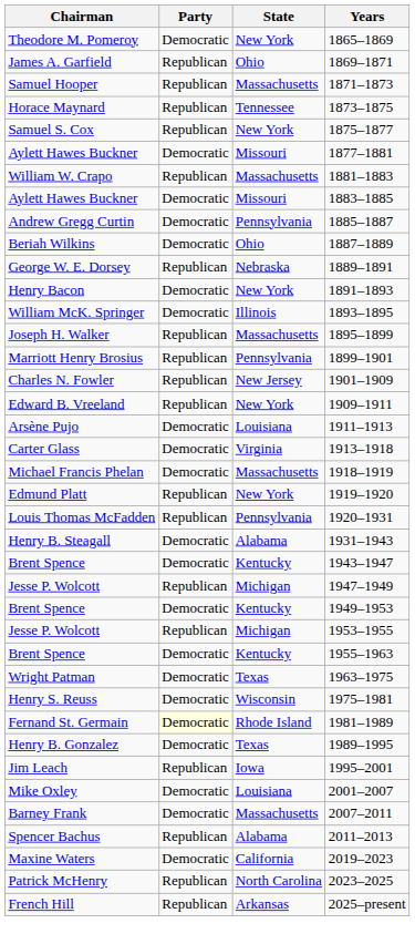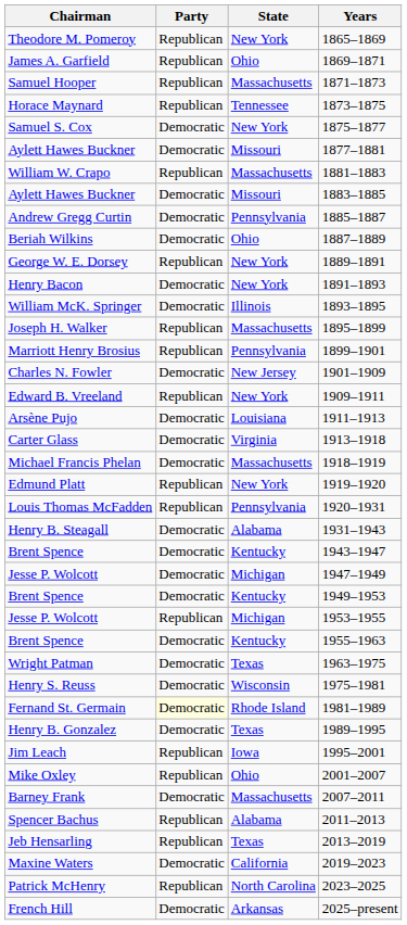 <table class=wikitable>
 <tr>
 <th>Chairman</th>
 <th>Party</th>
 <th>State</th>
 <th>Years</th>
 </tr>
 <tr>
 <td><a href='#'>Theodore M. Pomeroy</a></td>
-<td>Democratic</td>
+<td>Republican</td>
 <td><a href='#'>New York</a></td>
 <td>1865–1869</td>
 </tr>
 <tr>
 <td><a href='#'>James A. Garfield</a></td>
 <td>Republican</td>
 <td><a href='#'>Ohio</a></td>
 <td>1869–1871</td>
 </tr>
 <tr>
 <td><a href='#'>Samuel Hooper</a></td>
 <td>Republican</td>
 <td><a href='#'>Massachusetts</a></td>
 <td>1871–1873</td>
 </tr>
 <tr>
 <td><a href='#'>Horace Maynard</a></td>
 <td>Republican</td>
 <td><a href='#'>Tennessee</a></td>
 <td>1873–1875</td>
 </tr>
 <tr>
 <td><a href='#'>Samuel S. Cox</a></td>
-<td>Republican</td>
+<td>Democratic</td>
 <td><a href='#'>New York</a></td>
 <td>1875–1877</td>
 </tr>
 <tr>
 <td><a href='#'>Aylett Hawes Buckner</a></td>
 <td>Democratic</td>
 <td><a href='#'>Missouri</a></td>
 <td>1877–1881</td>
 </tr>
 <tr>
 <td><a href='#'>William W. Crapo</a></td>
 <td>Republican</td>
 <td><a href='#'>Massachusetts</a></td>
 <td>1881–1883</td>
 </tr>
 <tr>
 <td><a href='#'>Aylett Hawes Buckner</a></td>
 <td>Democratic</td>
 <td><a href='#'>Missouri</a></td>
 <td>1883–1885</td>
 </tr>
 <tr>
 <td><a href='#'>Andrew Gregg Curtin</a></td>
 <td>Democratic</td>
 <td><a href='#'>Pennsylvania</a></td>
 <td>1885–1887</td>
 </tr>
 <tr>
 <td><a href='#'>Beriah Wilkins</a></td>
 <td>Democratic</td>
 <td><a href='#'>Ohio</a></td>
 <td>1887–1889</td>
 </tr>
 <tr>
 <td><a href='#'>George W. E. Dorsey</a></td>
 <td>Republican</td>
-<td><a href='#'>Nebraska</a></td>
+<td><a href='#'>New York</a></td>
 <td>1889–1891</td>
 </tr>
 <tr>
 <td><a href='#'>Henry Bacon</a></td>
 <td>Democratic</td>
 <td><a href='#'>New York</a></td>
 <td>1891–1893</td>
 </tr>
 <tr>
 <td><a href='#'>William McK. Springer</a></td>
 <td>Democratic</td>
 <td><a href='#'>Illinois</a></td>
 <td>1893–1895</td>
 </tr>
 <tr>
 <td><a href='#'>Joseph H. Walker</a></td>
 <td>Republican</td>
 <td><a href='#'>Massachusetts</a></td>
 <td>1895–1899</td>
 </tr>
 <tr>
 <td><a href='#'>Marriott Henry Brosius</a></td>
 <td>Republican</td>
 <td><a href='#'>Pennsylvania</a></td>
 <td>1899–1901</td>
 </tr>
 <tr>
 <td><a href='#'>Charles N. Fowler</a></td>
-<td>Republican</td>
+<td>Democratic</td>
 <td><a href='#'>New Jersey</a></td>
 <td>1901–1909</td>
 </tr>
 <tr>
 <td><a href='#'>Edward B. Vreeland</a></td>
 <td>Republican</td>
 <td><a href='#'>New York</a></td>
 <td>1909–1911</td>
 </tr>
 <tr>
 <td><a href='#'>Arsène Pujo</a></td>
 <td>Democratic</td>
 <td><a href='#'>Louisiana</a></td>
 <td>1911–1913</td>
 </tr>
 <tr>
 <td><a href='#'>Carter Glass</a></td>
 <td>Democratic</td>
 <td><a href='#'>Virginia</a></td>
 <td>1913–1918</td>
 </tr>
 <tr>
 <td><a href='#'>Michael Francis Phelan</a></td>
 <td>Democratic</td>
 <td><a href='#'>Massachusetts</a></td>
 <td>1918–1919</td>
 </tr>
 <tr>
 <td><a href='#'>Edmund Platt</a></td>
 <td>Republican</td>
 <td><a href='#'>New York</a></td>
 <td>1919–1920</td>
 </tr>
 <tr>
 <td><a href='#'>Louis Thomas McFadden</a></td>
 <td>Republican</td>
 <td><a href='#'>Pennsylvania</a></td>
 <td>1920–1931</td>
 </tr>
 <tr>
 <td><a href='#'>Henry B. Steagall</a></td>
 <td>Democratic</td>
 <td><a href='#'>Alabama</a></td>
 <td>1931–1943</td>
 </tr>
 <tr>
 <td><a href='#'>Brent Spence</a></td>
 <td>Democratic</td>
 <td><a href='#'>Kentucky</a></td>
 <td>1943–1947</td>
 </tr>
 <tr>
 <td><a href='#'>Jesse P. Wolcott</a></td>
-<td>Republican</td>
+<td>Democratic</td>
 <td><a href='#'>Michigan</a></td>
 <td>1947–1949</td>
 </tr>
 <tr>
 <td><a href='#'>Brent Spence</a></td>
 <td>Democratic</td>
 <td><a href='#'>Kentucky</a></td>
 <td>1949–1953</td>
 </tr>
 <tr>
 <td><a href='#'>Jesse P. Wolcott</a></td>
 <td>Republican</td>
 <td><a href='#'>Michigan</a></td>
 <td>1953–1955</td>
 </tr>
 <tr>
 <td><a href='#'>Brent Spence</a></td>
 <td>Democratic</td>
 <td><a href='#'>Kentucky</a></td>
 <td>1955–1963</td>
 </tr>
 <tr>
 <td><a href='#'>Wright Patman</a></td>
 <td>Democratic</td>
 <td><a href='#'>Texas</a></td>
 <td>1963–1975</td>
 </tr>
 <tr>
 <td><a href='#'>Henry S. Reuss</a></td>
 <td>Democratic</td>
 <td><a href='#'>Wisconsin</a></td>
 <td>1975–1981</td>
 </tr>
 <tr>
 <td><a href='#'>Fernand St. Germain</a></td>
 <td style="background: lightyellow;">Democratic</td>
 <td><a href='#'>Rhode Island</a></td>
 <td>1981–1989</td>
 </tr>
 <tr>
 <td><a href='#'>Henry B. Gonzalez</a></td>
 <td>Democratic</td>
 <td><a href='#'>Texas</a></td>
 <td>1989–1995</td>
 </tr>
 <tr>
 <td><a href='#'>Jim Leach</a></td>
 <td>Republican</td>
 <td><a href='#'>Iowa</a></td>
 <td>1995–2001</td>
 </tr>
 <tr>
 <td><a href='#'>Mike Oxley</a></td>
-<td>Democratic</td>
-<td><a href='#'>Louisiana</a></td>
+<td>Republican</td>
+<td><a href='#'>Ohio</a></td>
 <td>2001–2007</td>
 </tr>
 <tr>
 <td><a href='#'>Barney Frank</a></td>
 <td>Democratic</td>
 <td><a href='#'>Massachusetts</a></td>
 <td>2007–2011</td>
 </tr>
 <tr>
 <td><a href='#'>Spencer Bachus</a></td>
 <td>Republican</td>
 <td><a href='#'>Alabama</a></td>
 <td>2011–2013</td>
 </tr>
 <tr>
+<td><a href='#'>Jeb Hensarling</a></td>
+<td>Republican</td>
+<td><a href='#'>Texas</a></td>
+<td>2013–2019</td>
+</tr>
+<tr>
 <td><a href='#'>Maxine Waters</a></td>
 <td>Democratic</td>
 <td><a href='#'>California</a></td>
 <td>2019–2023</td>
 </tr>
 <tr>
 <td><a href='#'>Patrick McHenry</a></td>
 <td>Republican</td>
 <td><a href='#'>North Carolina</a></td>
 <td>2023–2025</td>
 </tr>
 <tr>
 <td><a href='#'>French Hill</a></td>
-<td>Republican</td>
+<td>Democratic</td>
 <td><a href='#'>Arkansas</a></td>
 <td>2025–present</td>
 </tr>
 </table>
